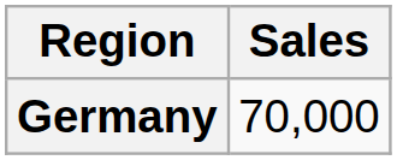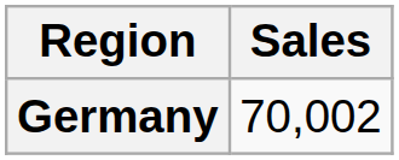 <table class="wikitable sortable plainrowheaders">
 <tr>
 <th scope="col">Region</th>
 <th scope="col">Sales</th>
 </tr>
 <tr>
 <th scope="row">Germany</th>
-<td>70,000</td>
+<td>70,002</td>
 </tr>
 </table>
